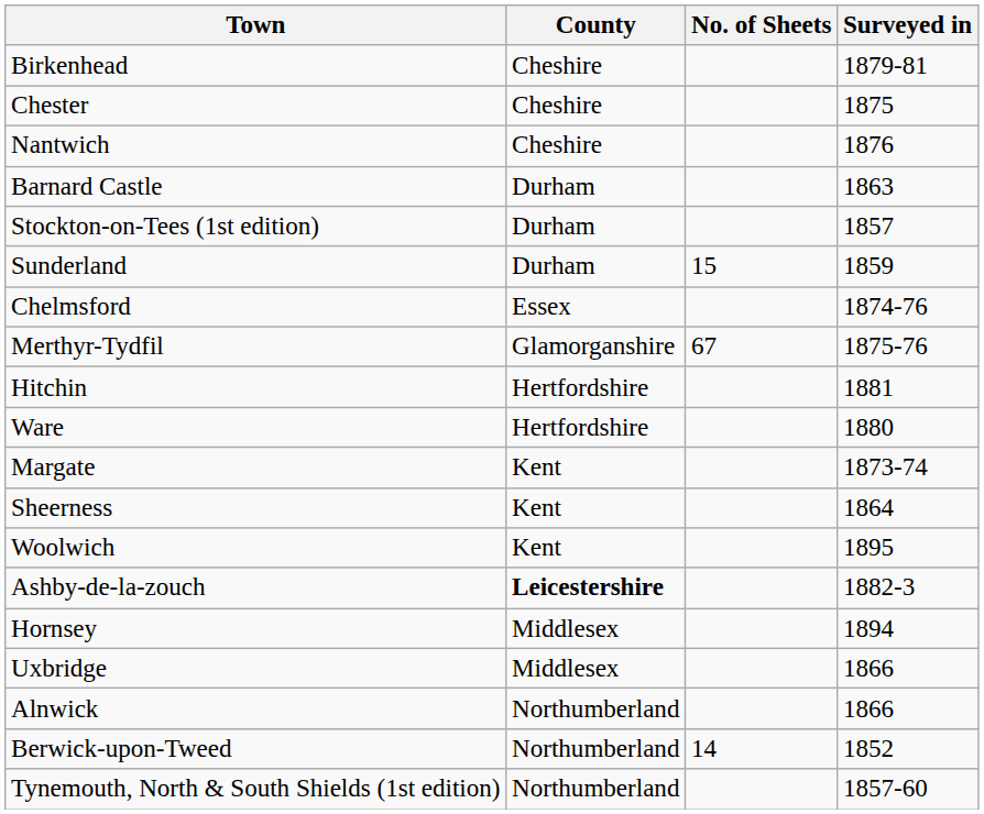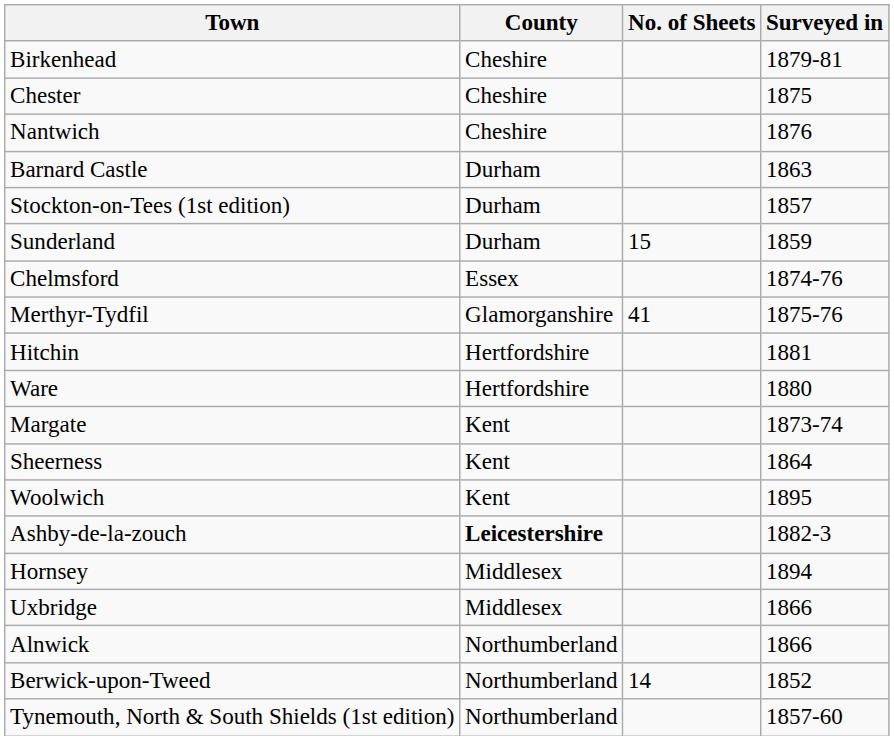 <table class="wikitable sortable">
 <tr>
 <th scope="col">Town</th>
 <th scope="col">County</th>
 <th data-sort-type="number" scope="col">No. of Sheets</th>
 <th scope="col">Surveyed in</th>
 </tr>
 <tr>
 <td>Birkenhead</td>
 <td>Cheshire</td>
 <td></td>
 <td>1879-81</td>
 </tr>
 <tr>
 <td>Chester</td>
 <td>Cheshire</td>
 <td></td>
 <td>1875</td>
 </tr>
 <tr>
 <td>Nantwich</td>
 <td>Cheshire</td>
 <td></td>
 <td>1876</td>
 </tr>
 <tr>
 <td>Barnard Castle</td>
 <td>Durham</td>
 <td></td>
 <td>1863</td>
 </tr>
 <tr>
 <td>Stockton-on-Tees (1st edition)</td>
 <td>Durham</td>
 <td></td>
 <td>1857</td>
 </tr>
 <tr>
 <td>Sunderland</td>
 <td>Durham</td>
 <td>15</td>
 <td>1859</td>
 </tr>
 <tr>
 <td>Chelmsford</td>
 <td>Essex</td>
 <td></td>
 <td>1874-76</td>
 </tr>
 <tr>
 <td>Merthyr-Tydfil</td>
 <td>Glamorganshire</td>
-<td>67</td>
+<td>41</td>
 <td>1875-76</td>
 </tr>
 <tr>
 <td>Hitchin</td>
 <td>Hertfordshire</td>
 <td></td>
 <td>1881</td>
 </tr>
 <tr>
 <td>Ware</td>
 <td>Hertfordshire</td>
 <td></td>
 <td>1880</td>
 </tr>
 <tr>
 <td>Margate</td>
 <td>Kent</td>
 <td></td>
 <td>1873-74</td>
 </tr>
 <tr>
 <td>Sheerness</td>
 <td>Kent</td>
 <td></td>
 <td>1864</td>
 </tr>
 <tr>
 <td>Woolwich</td>
 <td>Kent</td>
 <td></td>
 <td>1895</td>
 </tr>
 <tr>
 <td>Ashby-de-la-zouch</td>
 <td><strong>Leicestershire</strong></td>
 <td></td>
 <td>1882-3</td>
 </tr>
 <tr>
 <td>Hornsey</td>
 <td>Middlesex</td>
 <td></td>
 <td>1894</td>
 </tr>
 <tr>
 <td>Uxbridge</td>
 <td>Middlesex</td>
 <td></td>
 <td>1866</td>
 </tr>
 <tr>
 <td>Alnwick</td>
 <td>Northumberland</td>
 <td></td>
 <td>1866</td>
 </tr>
 <tr>
 <td>Berwick-upon-Tweed</td>
 <td>Northumberland</td>
 <td>14</td>
 <td>1852</td>
 </tr>
 <tr>
 <td>Tynemouth, North & South Shields (1st edition)</td>
 <td>Northumberland</td>
 <td></td>
 <td>1857-60</td>
 </tr>
 </table>
